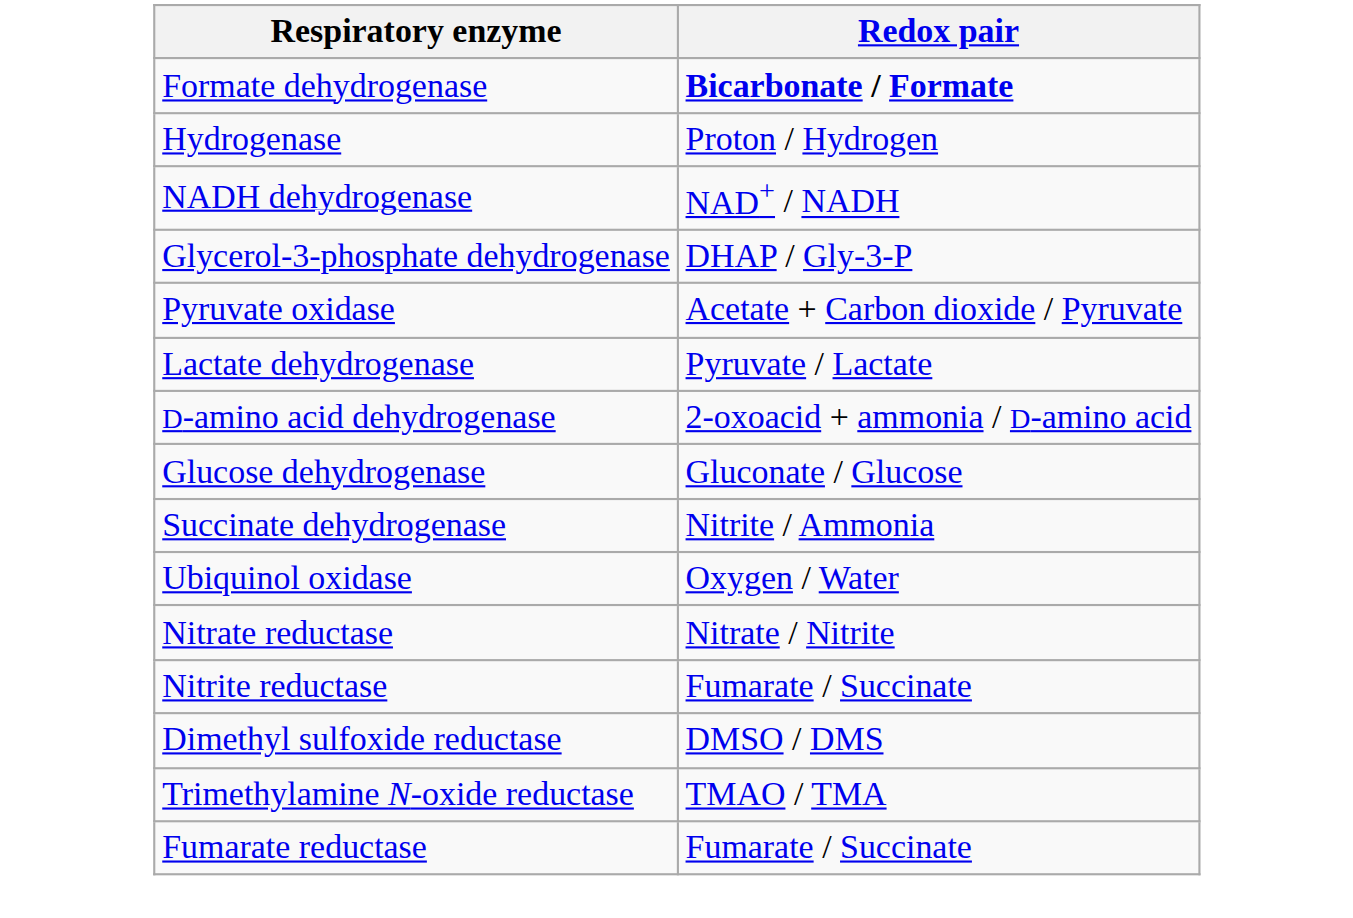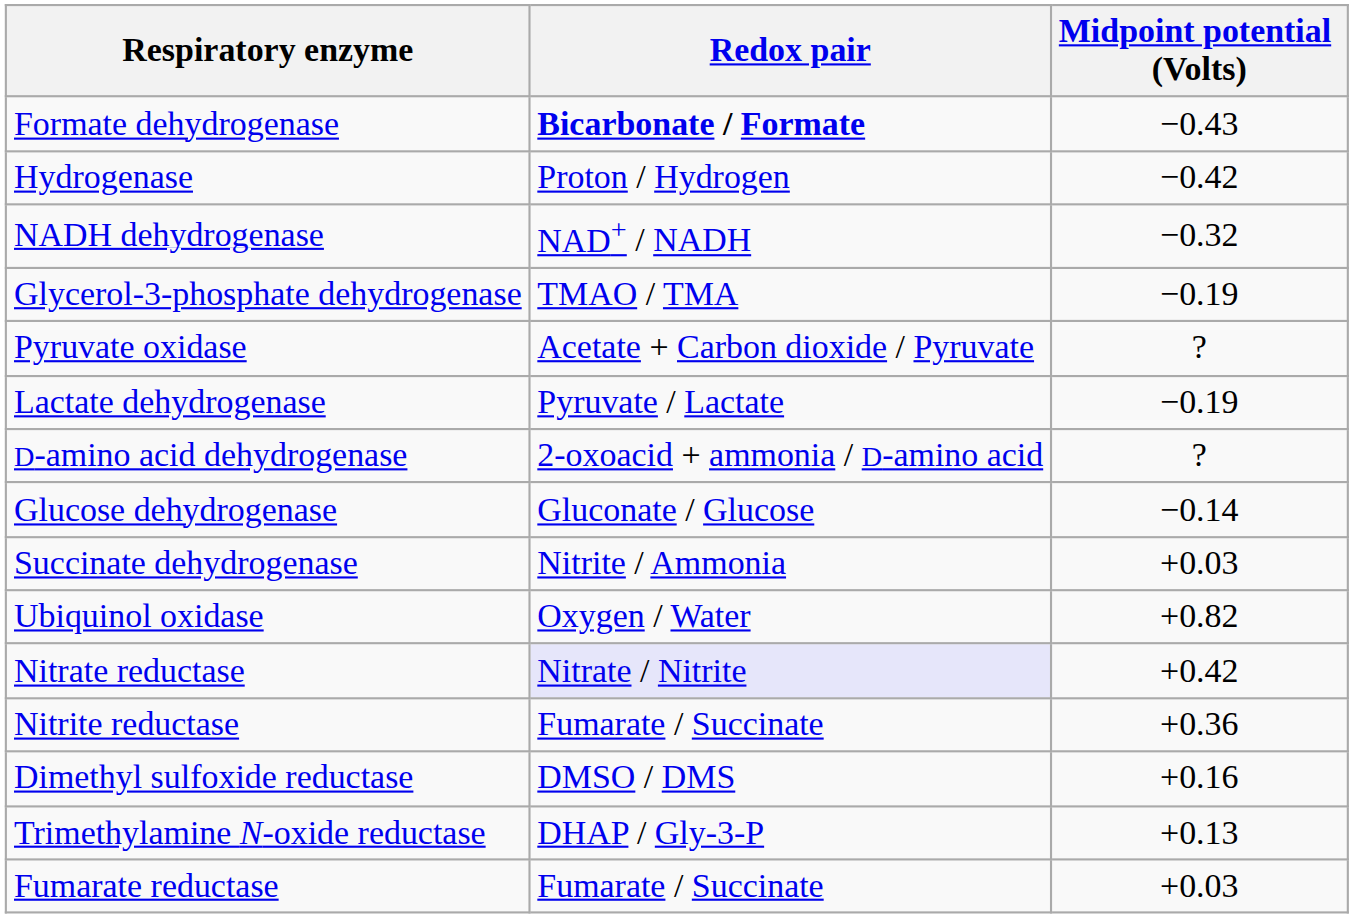 <table class="wikitable" style="margin-left: auto; margin-right: auto;">
 <tr>
 <th>Respiratory enzyme</th>
 <th><a href='#'>Redox pair</a></th>
+<th><a href='#'>Midpoint potential</a> <br>(Volts)</th>
 </tr>
 <tr>
 <td><a href='#'>Formate dehydrogenase</a></td>
 <td><strong><a href='#'>Bicarbonate</a> / <a href='#'>Formate</a></strong></td>
+<td align=center>−0.43</td>
 </tr>
 <tr>
 <td><a href='#'>Hydrogenase</a></td>
 <td><a href='#'>Proton</a> / <a href='#'>Hydrogen</a></td>
+<td align=center>−0.42</td>
 </tr>
 <tr>
 <td><a href='#'>NADH dehydrogenase</a></td>
 <td><a href='#'>NAD<sup>+</sup></a> / <a href='#'>NADH</a></td>
+<td align=center>−0.32</td>
 </tr>
 <tr>
 <td><a href='#'>Glycerol-3-phosphate dehydrogenase</a></td>
-<td><a href='#'>DHAP</a> / <a href='#'>Gly-3-P</a></td>
+<td><a href='#'>TMAO</a> / <a href='#'>TMA</a></td>
+<td align=center>−0.19</td>
 </tr>
 <tr>
 <td><a href='#'>Pyruvate oxidase</a></td>
 <td><a href='#'>Acetate</a> + <a href='#'>Carbon dioxide</a> / <a href='#'>Pyruvate</a></td>
+<td align=center>?</td>
 </tr>
 <tr>
 <td><a href='#'>Lactate dehydrogenase</a></td>
 <td><a href='#'>Pyruvate</a> / <a href='#'>Lactate</a></td>
+<td align=center>−0.19</td>
 </tr>
 <tr>
 <td><a href='#'><small>D</small>-amino acid dehydrogenase</a></td>
 <td><a href='#'>2-oxoacid</a> + <a href='#'>ammonia</a> / <a href='#'><small>D</small>-amino acid</a></td>
+<td align=center>?</td>
 </tr>
 <tr>
 <td><a href='#'>Glucose dehydrogenase</a></td>
 <td><a href='#'>Gluconate</a> / <a href='#'>Glucose</a></td>
+<td align=center>−0.14</td>
 </tr>
 <tr>
 <td><a href='#'>Succinate dehydrogenase</a></td>
 <td><a href='#'>Nitrite</a> / <a href='#'>Ammonia</a></td>
+<td align=center>+0.03</td>
 </tr>
 <tr>
 <td><a href='#'>Ubiquinol oxidase</a></td>
 <td><a href='#'>Oxygen</a> / <a href='#'>Water</a></td>
+<td align=center>+0.82</td>
 </tr>
 <tr>
 <td><a href='#'>Nitrate reductase</a></td>
-<td><a href='#'>Nitrate</a> / <a href='#'>Nitrite</a></td>
+<td style="background: lavender;"><a href='#'>Nitrate</a> / <a href='#'>Nitrite</a></td>
+<td align=center>+0.42</td>
 </tr>
 <tr>
 <td><a href='#'>Nitrite reductase</a></td>
 <td><a href='#'>Fumarate</a> / <a href='#'>Succinate</a></td>
+<td align=center>+0.36</td>
 </tr>
 <tr>
 <td><a href='#'>Dimethyl sulfoxide reductase</a></td>
 <td><a href='#'>DMSO</a> / <a href='#'>DMS</a></td>
+<td align=center>+0.16</td>
 </tr>
 <tr>
 <td><a href='#'>Trimethylamine <em>N</em>-oxide reductase</a></td>
-<td><a href='#'>TMAO</a> / <a href='#'>TMA</a></td>
+<td><a href='#'>DHAP</a> / <a href='#'>Gly-3-P</a></td>
+<td align=center>+0.13</td>
 </tr>
 <tr>
 <td><a href='#'>Fumarate reductase</a></td>
 <td><a href='#'>Fumarate</a> / <a href='#'>Succinate</a></td>
+<td align=center>+0.03</td>
 </tr>
 </table>
